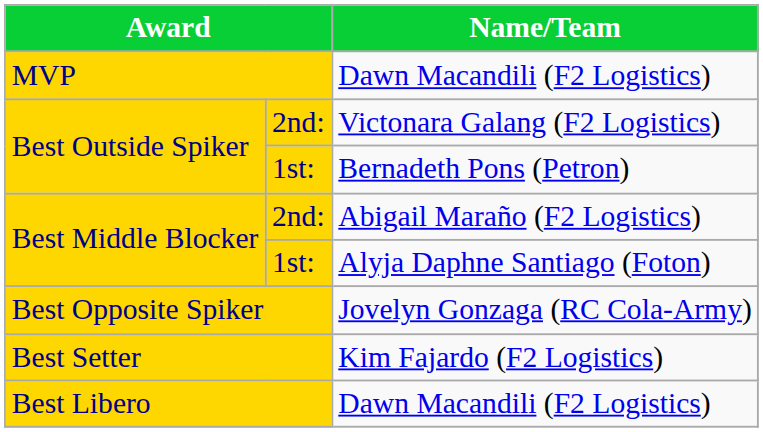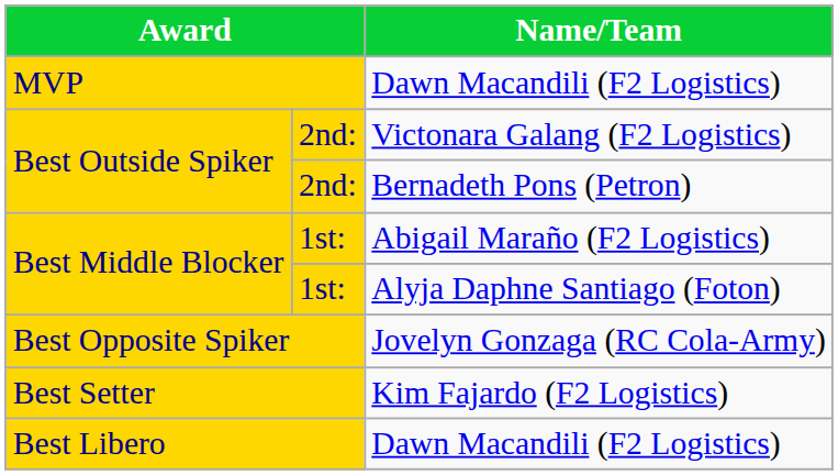 <table class="wikitable">
 <tr>
 <th style="background:#08CF35; color:#FFFFFF;" colspan="2">Award</th>
 <th style="background:#08CF35; color:#FFFFFF;">Name/Team</th>
 </tr>
 <tr>
 <td style="background:#FFD700; color:#00008B;" colspan="2">MVP</td>
 <td><a href='#'>Dawn Macandili</a> (<a href='#'>F2 Logistics</a>)</td>
 </tr>
 <tr>
 <td style="background:#FFD700; color:#00008B;" rowspan=2>Best Outside Spiker</td>
 <td style="background:#FFD700; color:#00008B;">2nd:</td>
 <td><a href='#'>Victonara Galang</a> (<a href='#'>F2 Logistics</a>)</td>
 </tr>
 <tr>
-<td style="background:#FFD700; color:#00008B;">1st:</td>
+<td style="background:#FFD700; color:#00008B;">2nd:</td>
 <td><a href='#'>Bernadeth Pons</a> (<a href='#'>Petron</a>)</td>
 </tr>
 <tr>
 <td style="background:#FFD700; color:#00008B;" rowspan="2">Best Middle Blocker</td>
-<td style="background:#FFD700; color:#00008B;">2nd:</td>
+<td style="background:#FFD700; color:#00008B;">1st:</td>
 <td><a href='#'>Abigail Maraño</a> (<a href='#'>F2 Logistics</a>)</td>
 </tr>
 <tr>
 <td style="background:#FFD700; color:#00008B;">1st:</td>
 <td><a href='#'>Alyja Daphne Santiago</a> (<a href='#'>Foton</a>)</td>
 </tr>
 <tr>
 <td style="background:#FFD700; color:#00008B;" colspan="2">Best Opposite Spiker</td>
 <td><a href='#'>Jovelyn Gonzaga</a> (<a href='#'>RC Cola-Army</a>)</td>
 </tr>
 <tr>
 <td style="background:#FFD700; color:#00008B;" colspan="2">Best Setter</td>
 <td><a href='#'>Kim Fajardo</a> (<a href='#'>F2 Logistics</a>)</td>
 </tr>
 <tr>
 <td style="background:#FFD700; color:#00008B;" colspan="2">Best Libero</td>
 <td><a href='#'>Dawn Macandili</a> (<a href='#'>F2 Logistics</a>)</td>
 </tr>
 </table>
